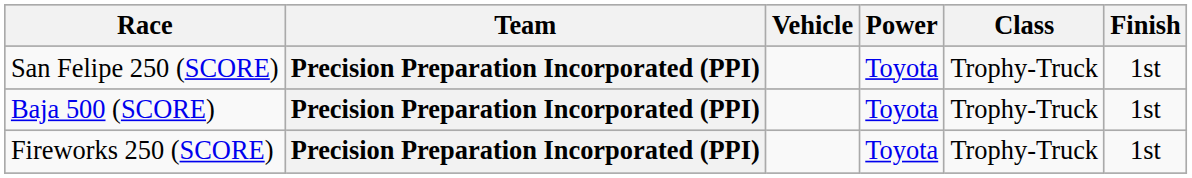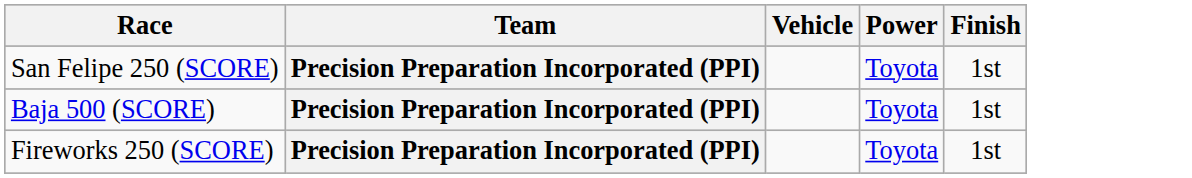 <table class="wikitable">
 <tr>
 <th>Race</th>
 <th>Team</th>
 <th>Vehicle</th>
 <th>Power</th>
-<th>Class</th>
 <th>Finish</th>
 </tr>
 <tr>
 <td>San Felipe 250 (<a href='#'>SCORE</a>)</td>
 <th>Precision Preparation Incorporated (PPI)</th>
 <td></td>
 <td><a href='#'>Toyota</a></td>
-<td align=center>Trophy-Truck</td>
 <td align=center>1st</td>
 </tr>
 <tr>
 <td><a href='#'>Baja 500</a> (<a href='#'>SCORE</a>)</td>
 <th>Precision Preparation Incorporated (PPI)</th>
 <td></td>
 <td><a href='#'>Toyota</a></td>
-<td align=center>Trophy-Truck</td>
 <td align=center>1st</td>
 </tr>
 <tr>
 <td>Fireworks 250 (<a href='#'>SCORE</a>)</td>
 <th>Precision Preparation Incorporated (PPI)</th>
 <td></td>
 <td><a href='#'>Toyota</a></td>
-<td align=center>Trophy-Truck</td>
 <td align=center>1st</td>
 </tr>
 </table>
